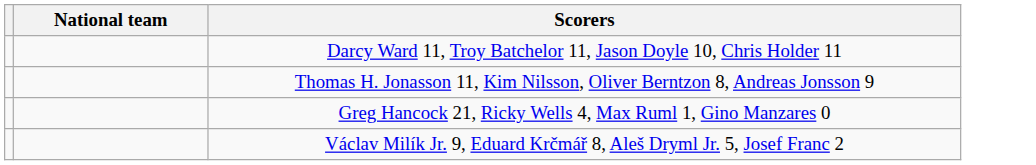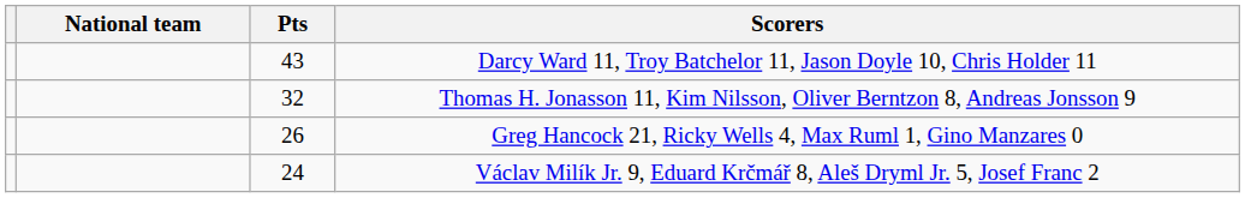 <table class=wikitable style="font-size: 95%">
 <tr>
 <th></th>
 <th width=150>National team</th>
+<th width=50>Pts</th>
 <th width=600>Scorers</th>
 </tr>
 <tr align=center >
 <td></td>
 <td align=left></td>
+<td>43</td>
 <td><a href='#'>Darcy Ward</a> 11, <a href='#'>Troy Batchelor</a> 11, <a href='#'>Jason Doyle</a> 10, <a href='#'>Chris Holder</a> 11</td>
 </tr>
 <tr align=center>
 <td></td>
 <td align=left></td>
+<td>32</td>
 <td><a href='#'>Thomas H. Jonasson</a> 11, <a href='#'>Kim Nilsson</a>, <a href='#'>Oliver Berntzon</a> 8, <a href='#'>Andreas Jonsson</a> 9</td>
 </tr>
 <tr align=center>
 <td></td>
 <td align=left></td>
+<td>26</td>
 <td><a href='#'>Greg Hancock</a> 21, <a href='#'>Ricky Wells</a> 4, <a href='#'>Max Ruml</a> 1, <a href='#'>Gino Manzares</a> 0</td>
 </tr>
 <tr align=center>
 <td></td>
 <td align=left></td>
+<td>24</td>
 <td><a href='#'>Václav Milík Jr.</a> 9, <a href='#'>Eduard Krčmář</a> 8,  <a href='#'>Aleš Dryml Jr.</a> 5, <a href='#'>Josef Franc</a> 2</td>
 </tr>
 </table>
